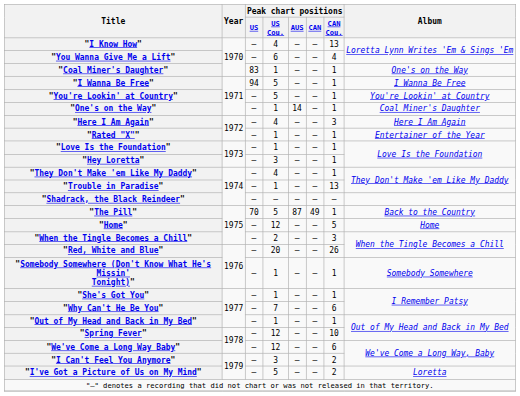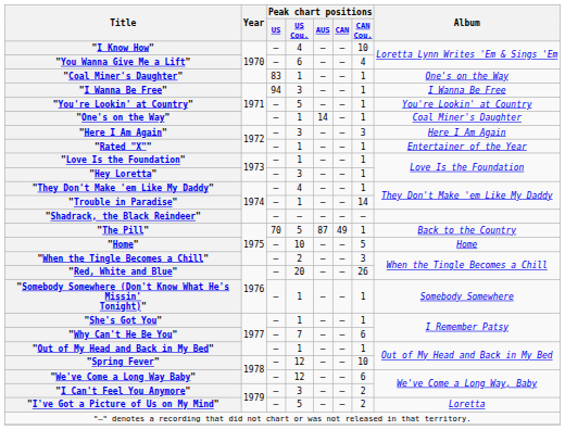 <table class="wikitable plainrowheaders" style="text-align:center;" border="1">
 <tr>
 <th scope="col" rowspan="2" style="width:27em;">Title</th>
 <th scope="col" rowspan="2">Year</th>
 <th scope="col" colspan="5">Peak chart positions</th>
 <th scope="col" rowspan="2">Album</th>
 </tr>
 <tr>
 <th scope="col" style="width:2em;font-size:90%;"><a href='#'>US</a><br></th>
 <th scope="col" style="width:2;font-size:90%;"><a href='#'>US<br>Cou.</a><br></th>
 <th scope="col" style="width:2em;font-size:90%;"><a href='#'>AUS</a><br></th>
 <th scope="col" style="width:2em;font-size:90%;"><a href='#'>CAN</a><br></th>
 <th scope="col" style="width:2em;font-size:90%;"><a href='#'>CAN<br>Cou.</a><br></th>
 </tr>
 <tr>
 <th scope="row">"<a href='#'>I Know How</a>"</th>
 <td rowspan="3">1970</td>
 <td>—</td>
 <td>4</td>
 <td>—</td>
 <td>—</td>
-<td>13</td>
+<td>10</td>
 <td rowspan="2"><em><a href='#'>Loretta Lynn Writes 'Em & Sings 'Em</a></em></td>
 </tr>
 <tr>
 <th scope="row">"<a href='#'>You Wanna Give Me a Lift</a>"</th>
 <td>—</td>
 <td>6</td>
 <td>—</td>
 <td>—</td>
 <td>4</td>
 </tr>
 <tr>
 <th scope="row">"<a href='#'>Coal Miner's Daughter</a>"</th>
 <td>83</td>
 <td>1</td>
 <td>—</td>
 <td>—</td>
 <td>1</td>
 <td><em><a href='#'>One's on the Way</a></em></td>
 </tr>
 <tr>
 <th scope="row">"<a href='#'>I Wanna Be Free</a>"</th>
 <td rowspan="3">1971</td>
 <td>94</td>
-<td>5</td>
+<td>3</td>
 <td>—</td>
 <td>—</td>
 <td>1</td>
 <td><em><a href='#'>I Wanna Be Free</a></em></td>
 </tr>
 <tr>
 <th scope="row">"<a href='#'>You're Lookin' at Country</a>"</th>
 <td>—</td>
 <td>5</td>
 <td>—</td>
 <td>—</td>
 <td>1</td>
 <td><em><a href='#'>You're Lookin' at Country</a></em></td>
 </tr>
 <tr>
 <th scope="row">"<a href='#'>One's on the Way</a>"</th>
 <td>—</td>
 <td>1</td>
 <td>14</td>
 <td>—</td>
 <td>1</td>
 <td><em><a href='#'>Coal Miner's Daughter</a></em></td>
 </tr>
 <tr>
 <th scope="row">"<a href='#'>Here I Am Again</a>"</th>
 <td rowspan="2">1972</td>
 <td>—</td>
-<td>4</td>
+<td>3</td>
 <td>—</td>
 <td>—</td>
 <td>3</td>
 <td><em><a href='#'>Here I Am Again</a></em></td>
 </tr>
 <tr>
 <th scope="row">"<a href='#'>Rated "X"</a>"</th>
 <td>—</td>
 <td>1</td>
 <td>—</td>
 <td>—</td>
 <td>1</td>
 <td><em><a href='#'>Entertainer of the Year</a></em></td>
 </tr>
 <tr>
 <th scope="row">"<a href='#'>Love Is the Foundation</a>"</th>
 <td rowspan="2">1973</td>
 <td>—</td>
 <td>1</td>
 <td>—</td>
 <td>—</td>
 <td>1</td>
 <td rowspan="2"><em><a href='#'>Love Is the Foundation</a></em></td>
 </tr>
 <tr>
 <th scope="row">"<a href='#'>Hey Loretta</a>"</th>
 <td>—</td>
 <td>3</td>
 <td>—</td>
 <td>—</td>
 <td>1</td>
 </tr>
 <tr>
 <th scope="row">"<a href='#'>They Don't Make 'em Like My Daddy</a>"</th>
 <td rowspan="3">1974</td>
 <td>—</td>
 <td>4</td>
 <td>—</td>
 <td>—</td>
 <td>1</td>
 <td rowspan="2"><em><a href='#'>They Don't Make 'em Like My Daddy</a></em></td>
 </tr>
 <tr>
 <th scope="row">"<a href='#'>Trouble in Paradise</a>"</th>
 <td>—</td>
 <td>1</td>
 <td>—</td>
 <td>—</td>
-<td>13</td>
+<td>14</td>
 </tr>
 <tr>
 <th scope="row">"<a href='#'>Shadrack, the Black Reindeer</a>"</th>
 <td>—</td>
 <td>—</td>
 <td>—</td>
 <td>—</td>
 <td>—</td>
 <td></td>
 </tr>
 <tr>
 <th scope="row">"<a href='#'>The Pill</a>"</th>
 <td rowspan="3">1975</td>
 <td>70</td>
 <td>5</td>
 <td>87</td>
 <td>49</td>
 <td>1</td>
 <td><em><a href='#'>Back to the Country</a></em></td>
 </tr>
 <tr>
 <th scope="row">"<a href='#'>Home</a>"</th>
 <td>—</td>
-<td>12</td>
+<td>10</td>
 <td>—</td>
 <td>—</td>
 <td>5</td>
 <td><em><a href='#'>Home</a></em></td>
 </tr>
 <tr>
 <th scope="row">"<a href='#'>When the Tingle Becomes a Chill</a>"</th>
 <td>—</td>
 <td>2</td>
 <td>—</td>
 <td>—</td>
 <td>3</td>
 <td rowspan="2"><em><a href='#'>When the Tingle Becomes a Chill</a></em></td>
 </tr>
 <tr>
 <th scope="row">"<a href='#'>Red, White and Blue</a>"</th>
 <td rowspan="2">1976</td>
 <td>—</td>
 <td>20</td>
 <td>—</td>
 <td>—</td>
 <td>26</td>
 </tr>
 <tr>
 <th scope="row">"<a href='#'>Somebody Somewhere (Don't Know What He's Missin'<br>Tonight)</a>"</th>
 <td>—</td>
 <td>1</td>
 <td>—</td>
 <td>—</td>
 <td>1</td>
 <td><em><a href='#'>Somebody Somewhere</a></em></td>
 </tr>
 <tr>
 <th scope="row">"<a href='#'>She's Got You</a>"</th>
 <td rowspan="3">1977</td>
 <td>—</td>
 <td>1</td>
 <td>—</td>
 <td>—</td>
 <td>1</td>
 <td rowspan="2"><em><a href='#'>I Remember Patsy</a></em></td>
 </tr>
 <tr>
 <th scope="row">"<a href='#'>Why Can't He Be You</a>"</th>
 <td>—</td>
 <td>7</td>
 <td>—</td>
 <td>—</td>
 <td>6</td>
 </tr>
 <tr>
 <th scope="row">"<a href='#'>Out of My Head and Back in My Bed</a>"</th>
 <td>—</td>
 <td>1</td>
 <td>—</td>
 <td>—</td>
 <td>1</td>
 <td rowspan="2"><em><a href='#'>Out of My Head and Back in My Bed</a></em></td>
 </tr>
 <tr>
 <th scope="row">"<a href='#'>Spring Fever</a>"</th>
 <td rowspan="2">1978</td>
 <td>—</td>
 <td>12</td>
 <td>—</td>
 <td>—</td>
 <td>10</td>
 </tr>
 <tr>
 <th scope="row">"<a href='#'>We've Come a Long Way Baby</a>"</th>
 <td>—</td>
 <td>12</td>
 <td>—</td>
 <td>—</td>
 <td>6</td>
 <td rowspan="2"><em><a href='#'>We've Come a Long Way, Baby</a></em></td>
 </tr>
 <tr>
 <th scope="row">"<a href='#'>I Can't Feel You Anymore</a>"</th>
 <td rowspan="2">1979</td>
 <td>—</td>
 <td>3</td>
 <td>—</td>
 <td>—</td>
 <td>2</td>
 </tr>
 <tr>
 <th scope="row">"<a href='#'>I've Got a Picture of Us on My Mind</a>"</th>
 <td>—</td>
 <td>5</td>
 <td>—</td>
 <td>—</td>
 <td>2</td>
 <td><em><a href='#'>Loretta</a></em></td>
 </tr>
 <tr>
 <td colspan="8" style="font-size:90%">"—" denotes a recording that did not chart or was not released in that territory.</td>
 </tr>
 <tr>
 </tr>
 </table>
